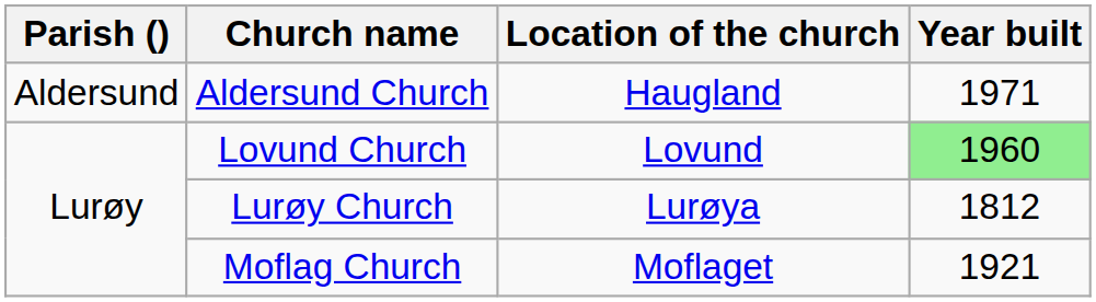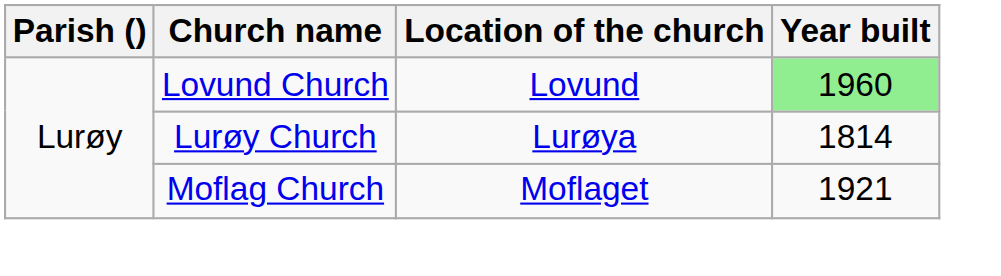 <table class="wikitable" style="text-align:center">
 <tr>
 <th>Parish ()</th>
 <th>Church name</th>
 <th>Location of the church</th>
 <th>Year built</th>
-</tr>
-<tr>
-<td>Aldersund</td>
-<td><a href='#'>Aldersund Church</a></td>
-<td><a href='#'>Haugland</a></td>
-<td>1971</td>
 </tr>
 <tr>
 <td rowspan="3">Lurøy</td>
 <td><a href='#'>Lovund Church</a></td>
 <td><a href='#'>Lovund</a></td>
 <td style="background: lightgreen;">1960</td>
 </tr>
 <tr>
 <td><a href='#'>Lurøy Church</a></td>
 <td><a href='#'>Lurøya</a></td>
-<td>1812</td>
+<td>1814</td>
 </tr>
 <tr>
 <td><a href='#'>Moflag Church</a></td>
 <td><a href='#'>Moflaget</a></td>
 <td>1921</td>
 </tr>
 </table>
